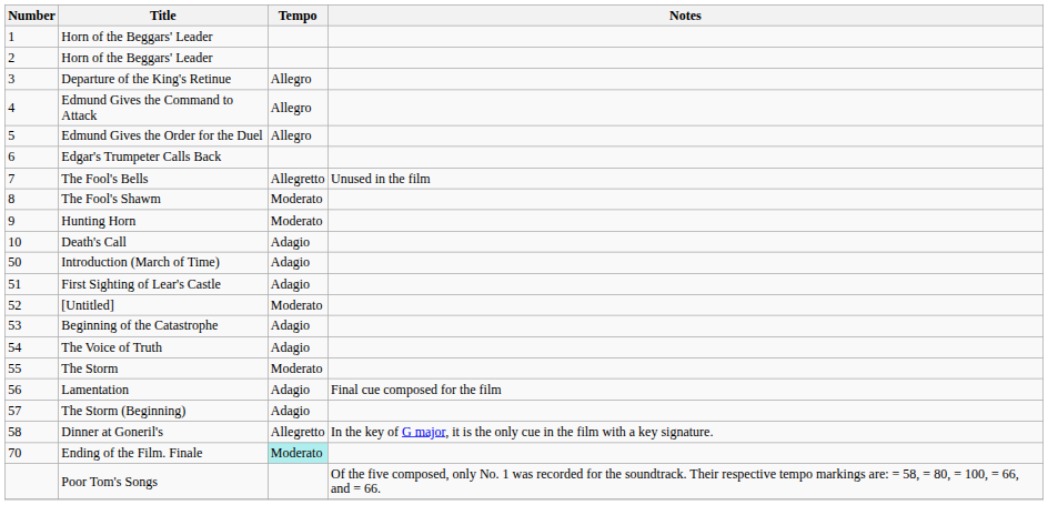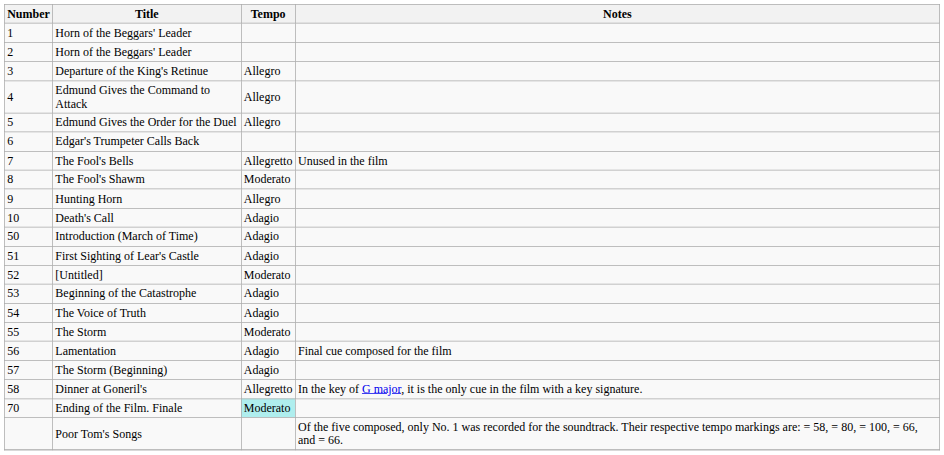 <table class="sortable wikitable">
 <tr>
 <th>Number</th>
 <th>Title</th>
 <th>Tempo</th>
 <th>Notes<br></th>
 </tr>
 <tr>
 <td>1</td>
 <td>Horn of the Beggars' Leader</td>
 <td></td>
 <td></td>
 </tr>
 <tr>
 <td>2</td>
 <td>Horn of the Beggars' Leader</td>
 <td></td>
 <td></td>
 </tr>
 <tr>
 <td>3</td>
 <td>Departure of the King's Retinue</td>
 <td>Allegro</td>
 <td></td>
 </tr>
 <tr>
 <td>4</td>
 <td>Edmund Gives the Command to Attack</td>
 <td>Allegro</td>
 <td></td>
 </tr>
 <tr>
 <td>5</td>
 <td>Edmund Gives the Order for the Duel</td>
 <td>Allegro</td>
 <td></td>
 </tr>
 <tr>
 <td>6</td>
 <td>Edgar's Trumpeter Calls Back</td>
 <td></td>
 <td></td>
 </tr>
 <tr>
 <td>7</td>
 <td>The Fool's Bells</td>
 <td>Allegretto</td>
 <td>Unused in the film</td>
 </tr>
 <tr>
 <td>8</td>
 <td>The Fool's Shawm</td>
 <td>Moderato</td>
 <td></td>
 </tr>
 <tr>
 <td>9</td>
 <td>Hunting Horn</td>
-<td>Moderato</td>
+<td>Allegro</td>
 <td></td>
 </tr>
 <tr>
 <td>10</td>
 <td>Death's Call</td>
 <td>Adagio</td>
 <td></td>
 </tr>
 <tr>
 <td>50</td>
 <td>Introduction (March of Time)</td>
 <td>Adagio</td>
 <td></td>
 </tr>
 <tr>
 <td>51</td>
 <td>First Sighting of Lear's Castle</td>
 <td>Adagio</td>
 <td></td>
 </tr>
 <tr>
 <td>52</td>
 <td>[Untitled]</td>
 <td>Moderato</td>
 <td></td>
 </tr>
 <tr>
 <td>53</td>
 <td>Beginning of the Catastrophe</td>
 <td>Adagio</td>
 <td></td>
 </tr>
 <tr>
 <td>54</td>
 <td>The Voice of Truth</td>
 <td>Adagio</td>
 <td></td>
 </tr>
 <tr>
 <td>55</td>
 <td>The Storm</td>
 <td>Moderato</td>
 <td></td>
 </tr>
 <tr>
 <td>56</td>
 <td>Lamentation</td>
 <td>Adagio</td>
 <td>Final cue composed for the film</td>
 </tr>
 <tr>
 <td>57</td>
 <td>The Storm (Beginning)</td>
 <td>Adagio</td>
 <td></td>
 </tr>
 <tr>
 <td>58</td>
 <td>Dinner at Goneril's</td>
 <td>Allegretto</td>
 <td>In the key of <a href='#'>G major</a>, it is the only cue in the film with a key signature.</td>
 </tr>
 <tr>
 <td>70</td>
 <td>Ending of the Film. Finale</td>
 <td style="background: paleturquoise;">Moderato</td>
 <td></td>
 </tr>
 <tr>
 <td></td>
 <td>Poor Tom's Songs</td>
 <td></td>
 <td>Of the five composed, only No. 1 was recorded for the soundtrack. Their respective tempo markings are:  = 58,  = 80,  = 100,  = 66, and  = 66.</td>
 </tr>
 <tr>
 </tr>
 </table>
